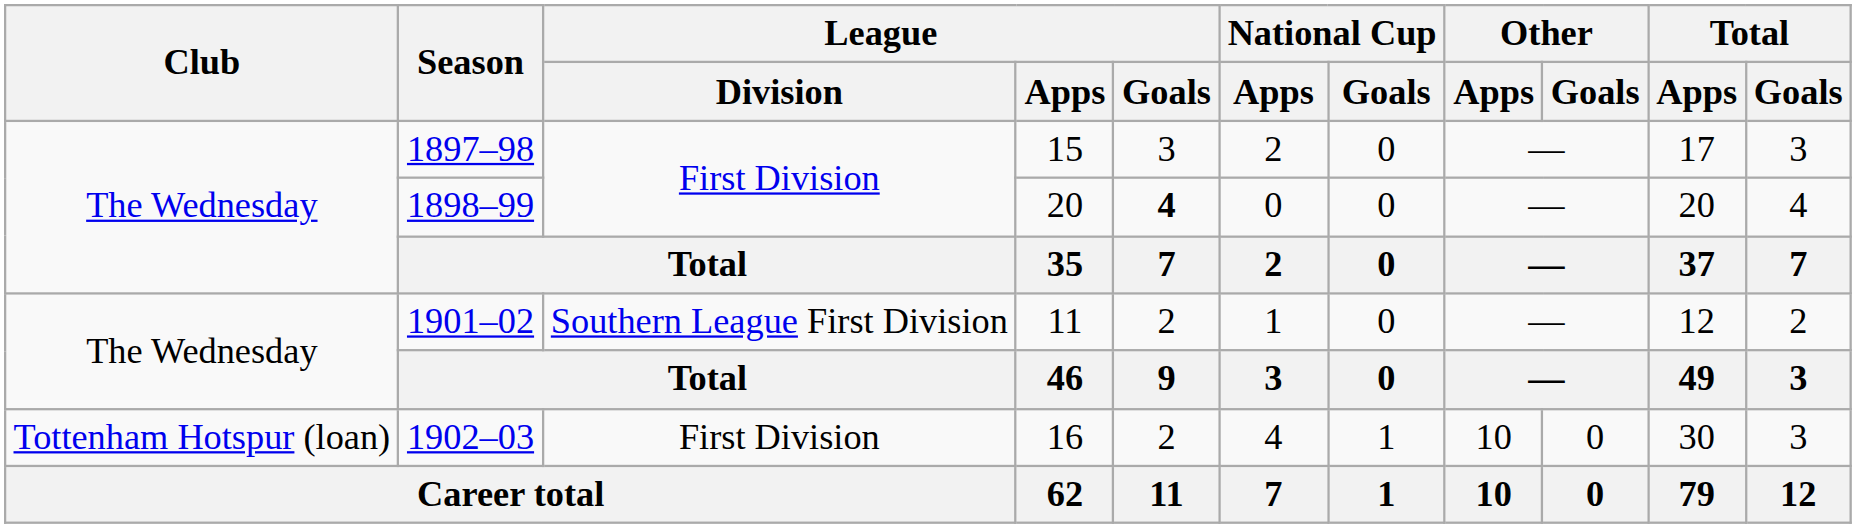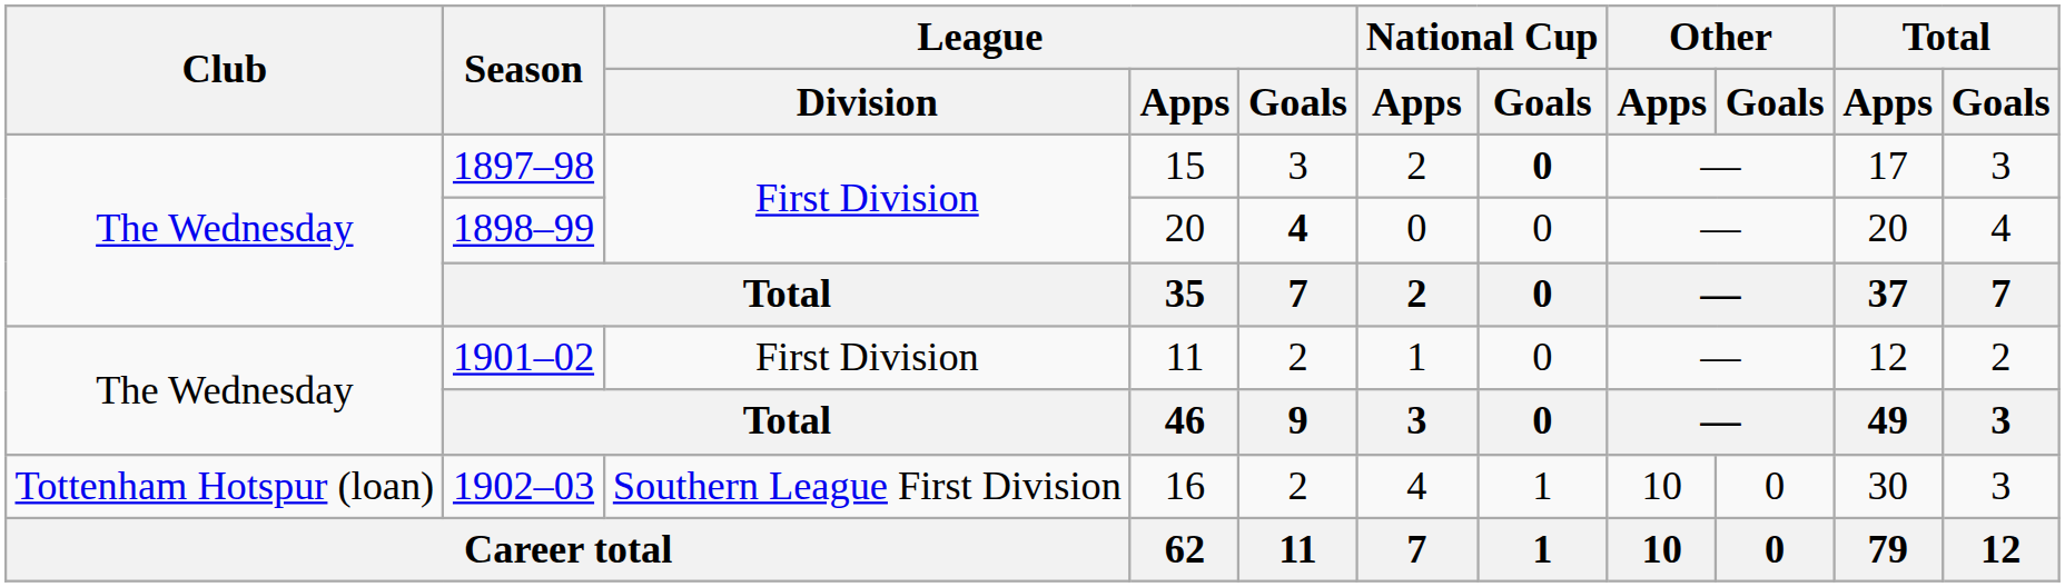 <table class="wikitable" style="text-align: center;">
 <tr>
 <th rowspan="2">Club</th>
 <th rowspan="2">Season</th>
 <th colspan="3">League</th>
 <th colspan="2">National Cup</th>
 <th colspan="2">Other</th>
 <th colspan="2">Total</th>
 </tr>
 <tr>
 <th>Division</th>
 <th>Apps</th>
 <th>Goals</th>
 <th>Apps</th>
 <th>Goals</th>
 <th>Apps</th>
 <th>Goals</th>
 <th>Apps</th>
 <th>Goals</th>
 </tr>
 <tr>
 <td rowspan="3"><a href='#'>The Wednesday</a></td>
 <td><a href='#'>1897–98</a></td>
 <td rowspan="2"><a href='#'>First Division</a></td>
 <td>15</td>
 <td>3</td>
 <td>2</td>
-<td>0</td>
+<td><strong>0</strong></td>
 <td colspan="2">—</td>
 <td>17</td>
 <td>3</td>
 </tr>
 <tr>
 <td><a href='#'>1898–99</a></td>
 <td>20</td>
 <td><strong>4</strong></td>
 <td>0</td>
 <td>0</td>
 <td colspan="2">—</td>
 <td>20</td>
 <td>4</td>
 </tr>
 <tr>
 <th colspan="2">Total</th>
 <th>35</th>
 <th>7</th>
 <th>2</th>
 <th>0</th>
 <th colspan="2">—</th>
 <th>37</th>
 <th>7</th>
 </tr>
 <tr>
 <td rowspan="2">The Wednesday</td>
 <td><a href='#'>1901–02</a></td>
-<td><a href='#'>Southern League</a> First Division</td>
+<td>First Division</td>
 <td>11</td>
 <td>2</td>
 <td>1</td>
 <td>0</td>
 <td colspan="2">—</td>
 <td>12</td>
 <td>2</td>
 </tr>
 <tr>
 <th colspan="2">Total</th>
 <th>46</th>
 <th>9</th>
 <th>3</th>
 <th>0</th>
 <th colspan="2">—</th>
 <th>49</th>
 <th>3</th>
 </tr>
 <tr>
 <td><a href='#'>Tottenham Hotspur</a> (loan)</td>
 <td><a href='#'>1902–03</a></td>
-<td>First Division</td>
+<td><a href='#'>Southern League</a> First Division</td>
 <td>16</td>
 <td>2</td>
 <td>4</td>
 <td>1</td>
 <td>10</td>
 <td>0</td>
 <td>30</td>
 <td>3</td>
 </tr>
 <tr>
 <th colspan="3">Career total</th>
 <th>62</th>
 <th>11</th>
 <th>7</th>
 <th>1</th>
 <th>10</th>
 <th>0</th>
 <th>79</th>
 <th>12</th>
 </tr>
 </table>
